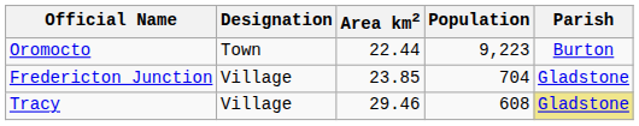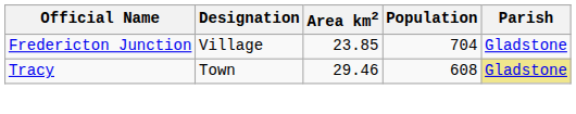 <table class="wikitable">
 <tr>
 <th>Official Name</th>
 <th>Designation</th>
 <th>Area km<sup>2</sup></th>
 <th>Population</th>
 <th>Parish</th>
-</tr>
-<tr>
-<td><a href='#'>Oromocto</a></td>
-<td>Town</td>
-<td align="right">22.44</td>
-<td align="right">9,223</td>
-<td align="center"><a href='#'>Burton</a></td>
 </tr>
 <tr>
 <td><a href='#'>Fredericton Junction</a></td>
 <td>Village</td>
 <td align="right">23.85</td>
 <td align="right">704</td>
 <td align="center"><a href='#'>Gladstone</a></td>
 </tr>
 <tr>
 <td><a href='#'>Tracy</a></td>
-<td>Village</td>
+<td>Town</td>
 <td align="right">29.46</td>
 <td align="right">608</td>
 <td align="center" style="background: khaki;"><a href='#'>Gladstone</a></td>
 </tr>
 </table>
